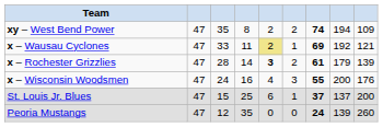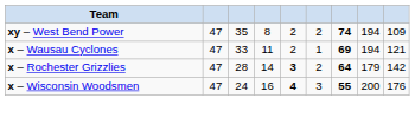 <table class="wikitable" style="text-align:center">
 <tr>
 <th style="background:#cedff2; width:46%;">Team</th>
 <th style="background:#cedff2; width:6%;"></th>
 <th style="background:#cedff2; width:6%;"></th>
 <th style="background:#cedff2; width:6%;"></th>
 <th style="background:#cedff2; width:6%;"></th>
 <th style="background:#cedff2; width:6%;"></th>
 <th style="background:#cedff2; width:6%;"></th>
 <th style="background:#cedff2; width:6%;"></th>
 <th style="background:#cedff2; width:6%;"></th>
 </tr>
 <tr>
 <td align=left><strong>xy</strong> – <a href='#'>West Bend Power</a></td>
 <td>47</td>
 <td>35</td>
 <td>8</td>
 <td>2</td>
 <td>2</td>
 <td><strong>74</strong></td>
 <td>194</td>
 <td>109</td>
 </tr>
 <tr>
 <td align=left><strong>x</strong> – <a href='#'>Wausau Cyclones</a></td>
 <td>47</td>
 <td>33</td>
 <td>11</td>
-<td style="background: khaki;">2</td>
+<td>2</td>
 <td>1</td>
 <td><strong>69</strong></td>
-<td>192</td>
+<td>194</td>
 <td>121</td>
 </tr>
 <tr>
 <td align=left><strong>x</strong> – <a href='#'>Rochester Grizzlies</a></td>
 <td>47</td>
 <td>28</td>
 <td>14</td>
 <td><strong>3</strong></td>
 <td>2</td>
-<td><strong>61</strong></td>
+<td><strong>64</strong></td>
 <td>179</td>
-<td>139</td>
+<td>142</td>
 </tr>
 <tr>
 <td align=left><strong>x</strong> – <a href='#'>Wisconsin Woodsmen</a></td>
 <td>47</td>
 <td>24</td>
 <td>16</td>
-<td>4</td>
+<td><strong>4</strong></td>
 <td>3</td>
 <td><strong>55</strong></td>
 <td>200</td>
 <td>176</td>
 </tr>
-<tr bgcolor=e0e0e0>
-<td align=left><a href='#'>St. Louis Jr. Blues</a></td>
-<td>47</td>
-<td>15</td>
-<td>25</td>
-<td>6</td>
-<td>1</td>
-<td><strong>37</strong></td>
-<td>137</td>
-<td>200</td>
-</tr>
-<tr bgcolor=e0e0e0>
-<td align=left><a href='#'>Peoria Mustangs</a></td>
-<td>47</td>
-<td>12</td>
-<td>35</td>
-<td>0</td>
-<td>0</td>
-<td><strong>24</strong></td>
-<td>139</td>
-<td>260</td>
-</tr>
 </table>
